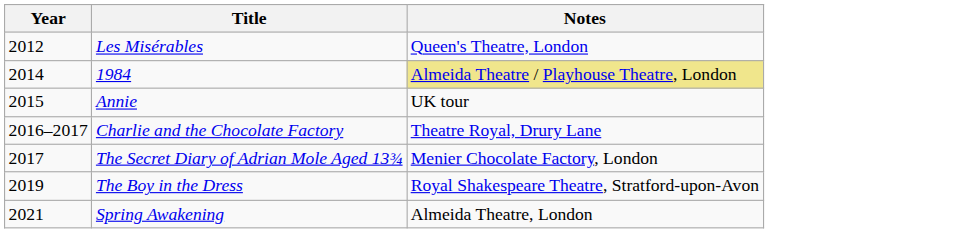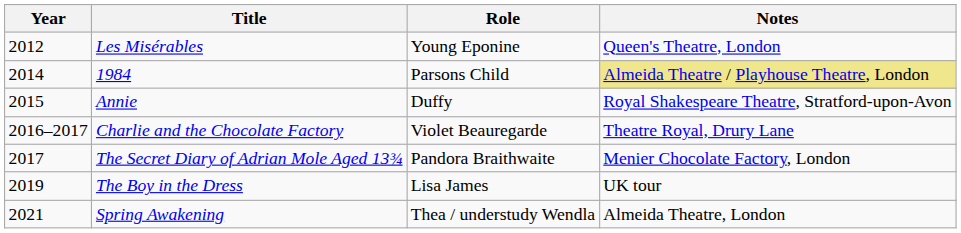 <table class="wikitable sortable">
 <tr>
 <th>Year</th>
 <th>Title</th>
+<th>Role</th>
 <th class="unsortable">Notes</th>
 </tr>
 <tr>
 <td>2012</td>
 <td><em><a href='#'>Les Misérables</a></em></td>
+<td>Young Eponine</td>
 <td><a href='#'>Queen's Theatre, London</a></td>
 </tr>
 <tr>
 <td>2014</td>
 <td><em><a href='#'>1984</a></em></td>
+<td>Parsons Child</td>
 <td style="background: khaki;"><a href='#'>Almeida Theatre</a> / <a href='#'>Playhouse Theatre</a>, London</td>
 </tr>
 <tr>
 <td>2015</td>
 <td><em><a href='#'>Annie</a></em></td>
-<td>UK tour</td>
+<td>Duffy</td>
+<td><a href='#'>Royal Shakespeare Theatre</a>, Stratford-upon-Avon</td>
 </tr>
 <tr>
 <td>2016–2017</td>
 <td><em><a href='#'>Charlie and the Chocolate Factory</a></em></td>
+<td>Violet Beauregarde</td>
 <td><a href='#'>Theatre Royal, Drury Lane</a></td>
 </tr>
 <tr>
 <td>2017</td>
 <td><em><a href='#'>The Secret Diary of Adrian Mole Aged 13¾</a></em></td>
+<td>Pandora Braithwaite</td>
 <td><a href='#'>Menier Chocolate Factory</a>, London</td>
 </tr>
 <tr>
 <td>2019</td>
 <td><em><a href='#'>The Boy in the Dress</a></em></td>
-<td><a href='#'>Royal Shakespeare Theatre</a>, Stratford-upon-Avon</td>
+<td>Lisa James</td>
+<td>UK tour</td>
 </tr>
 <tr>
 <td>2021</td>
 <td><em><a href='#'>Spring Awakening</a></em></td>
+<td>Thea / understudy Wendla</td>
 <td>Almeida Theatre, London</td>
 </tr>
 </table>
